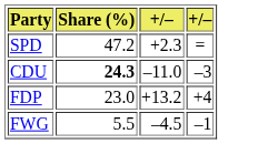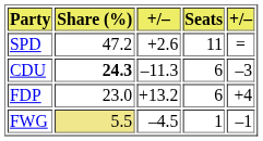 <table border="1">
 <tr style="background:#eeee66">
 <th align="center">Party</th>
 <th>Share (%)</th>
 <th>+/–</th>
+<th>Seats</th>
 <th>+/–</th>
 </tr>
 <tr>
 <td class="bgcolor5"><a href='#'>SPD</a></td>
 <td align="right">47.2</td>
-<td align="right">+2.3</td>
+<td align="right">+2.6</td>
+<td align="right">11</td>
 <td align="center">=</td>
 </tr>
 <tr>
 <td class="bgcolor5"><a href='#'>CDU</a></td>
 <td align="right"><strong>24.3</strong></td>
-<td align="right">–11.0</td>
+<td align="right">–11.3</td>
+<td align="right">6</td>
 <td align="right">–3</td>
 </tr>
 <tr>
 <td class="bgcolor5"><a href='#'>FDP</a></td>
 <td align="right">23.0</td>
 <td align="right">+13.2</td>
+<td align="right">6</td>
 <td align="right">+4</td>
 </tr>
 <tr>
 <td class="bgcolor5"><a href='#'>FWG</a></td>
-<td align="right">5.5</td>
+<td align="right" style="background: khaki;">5.5</td>
 <td align="right">–4.5</td>
+<td align="right">1</td>
 <td align="right">–1</td>
 </tr>
 </table>
